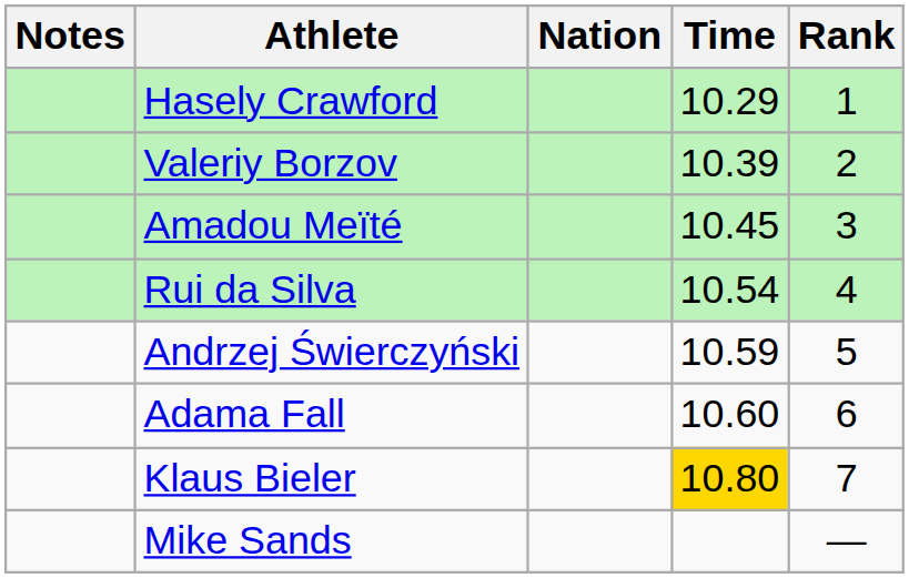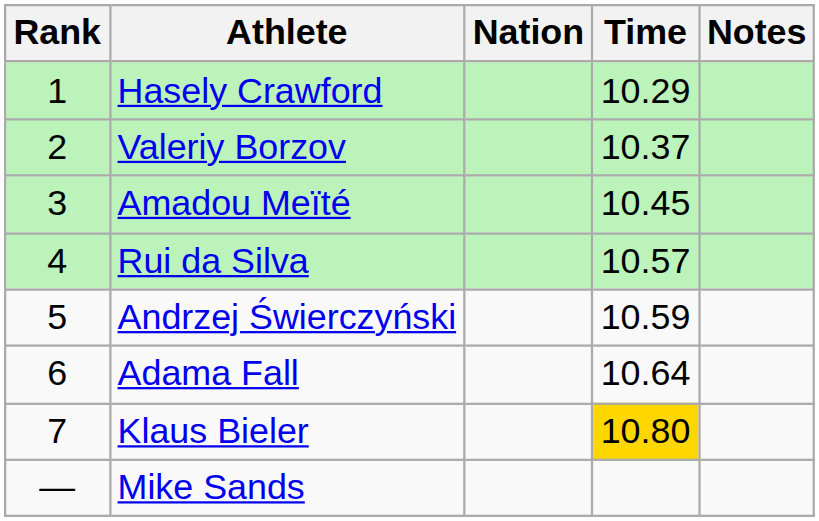 <table class="wikitable sortable" style="text-align:center">
 <tr>
-<th>Notes</th>
+<th>Rank</th>
 <th>Athlete</th>
 <th>Nation</th>
 <th>Time</th>
-<th>Rank</th>
+<th>Notes</th>
 </tr>
 <tr style="background:#bbf3bb;">
-<td></td>
+<td>1</td>
 <td align=left><a href='#'>Hasely Crawford</a></td>
 <td align=left></td>
 <td>10.29</td>
-<td>1</td>
+<td></td>
 </tr>
 <tr style="background:#bbf3bb;">
-<td></td>
+<td>2</td>
 <td align=left><a href='#'>Valeriy Borzov</a></td>
 <td align=left></td>
-<td>10.39</td>
-<td>2</td>
+<td>10.37</td>
+<td></td>
 </tr>
 <tr style="background:#bbf3bb;">
-<td></td>
+<td>3</td>
 <td align=left><a href='#'>Amadou Meïté</a></td>
 <td align=left></td>
 <td>10.45</td>
-<td>3</td>
+<td></td>
 </tr>
 <tr style="background:#bbf3bb;">
-<td></td>
+<td>4</td>
 <td align=left><a href='#'>Rui da Silva</a></td>
 <td align=left></td>
-<td>10.54</td>
-<td>4</td>
+<td>10.57</td>
+<td></td>
 </tr>
 <tr>
-<td></td>
+<td>5</td>
 <td align=left><a href='#'>Andrzej Świerczyński</a></td>
 <td align=left></td>
 <td>10.59</td>
-<td>5</td>
+<td></td>
 </tr>
 <tr>
-<td></td>
+<td>6</td>
 <td align=left><a href='#'>Adama Fall</a></td>
 <td align=left></td>
-<td>10.60</td>
-<td>6</td>
+<td>10.64</td>
+<td></td>
 </tr>
 <tr>
-<td></td>
+<td>7</td>
 <td align=left><a href='#'>Klaus Bieler</a></td>
 <td align=left></td>
 <td style="background: gold;">10.80</td>
-<td>7</td>
+<td></td>
 </tr>
 <tr>
-<td></td>
+<td data-sort-value=8>—</td>
 <td align=left><a href='#'>Mike Sands</a></td>
 <td align=left></td>
 <td></td>
-<td data-sort-value=8>—</td>
+<td></td>
 </tr>
 </table>
